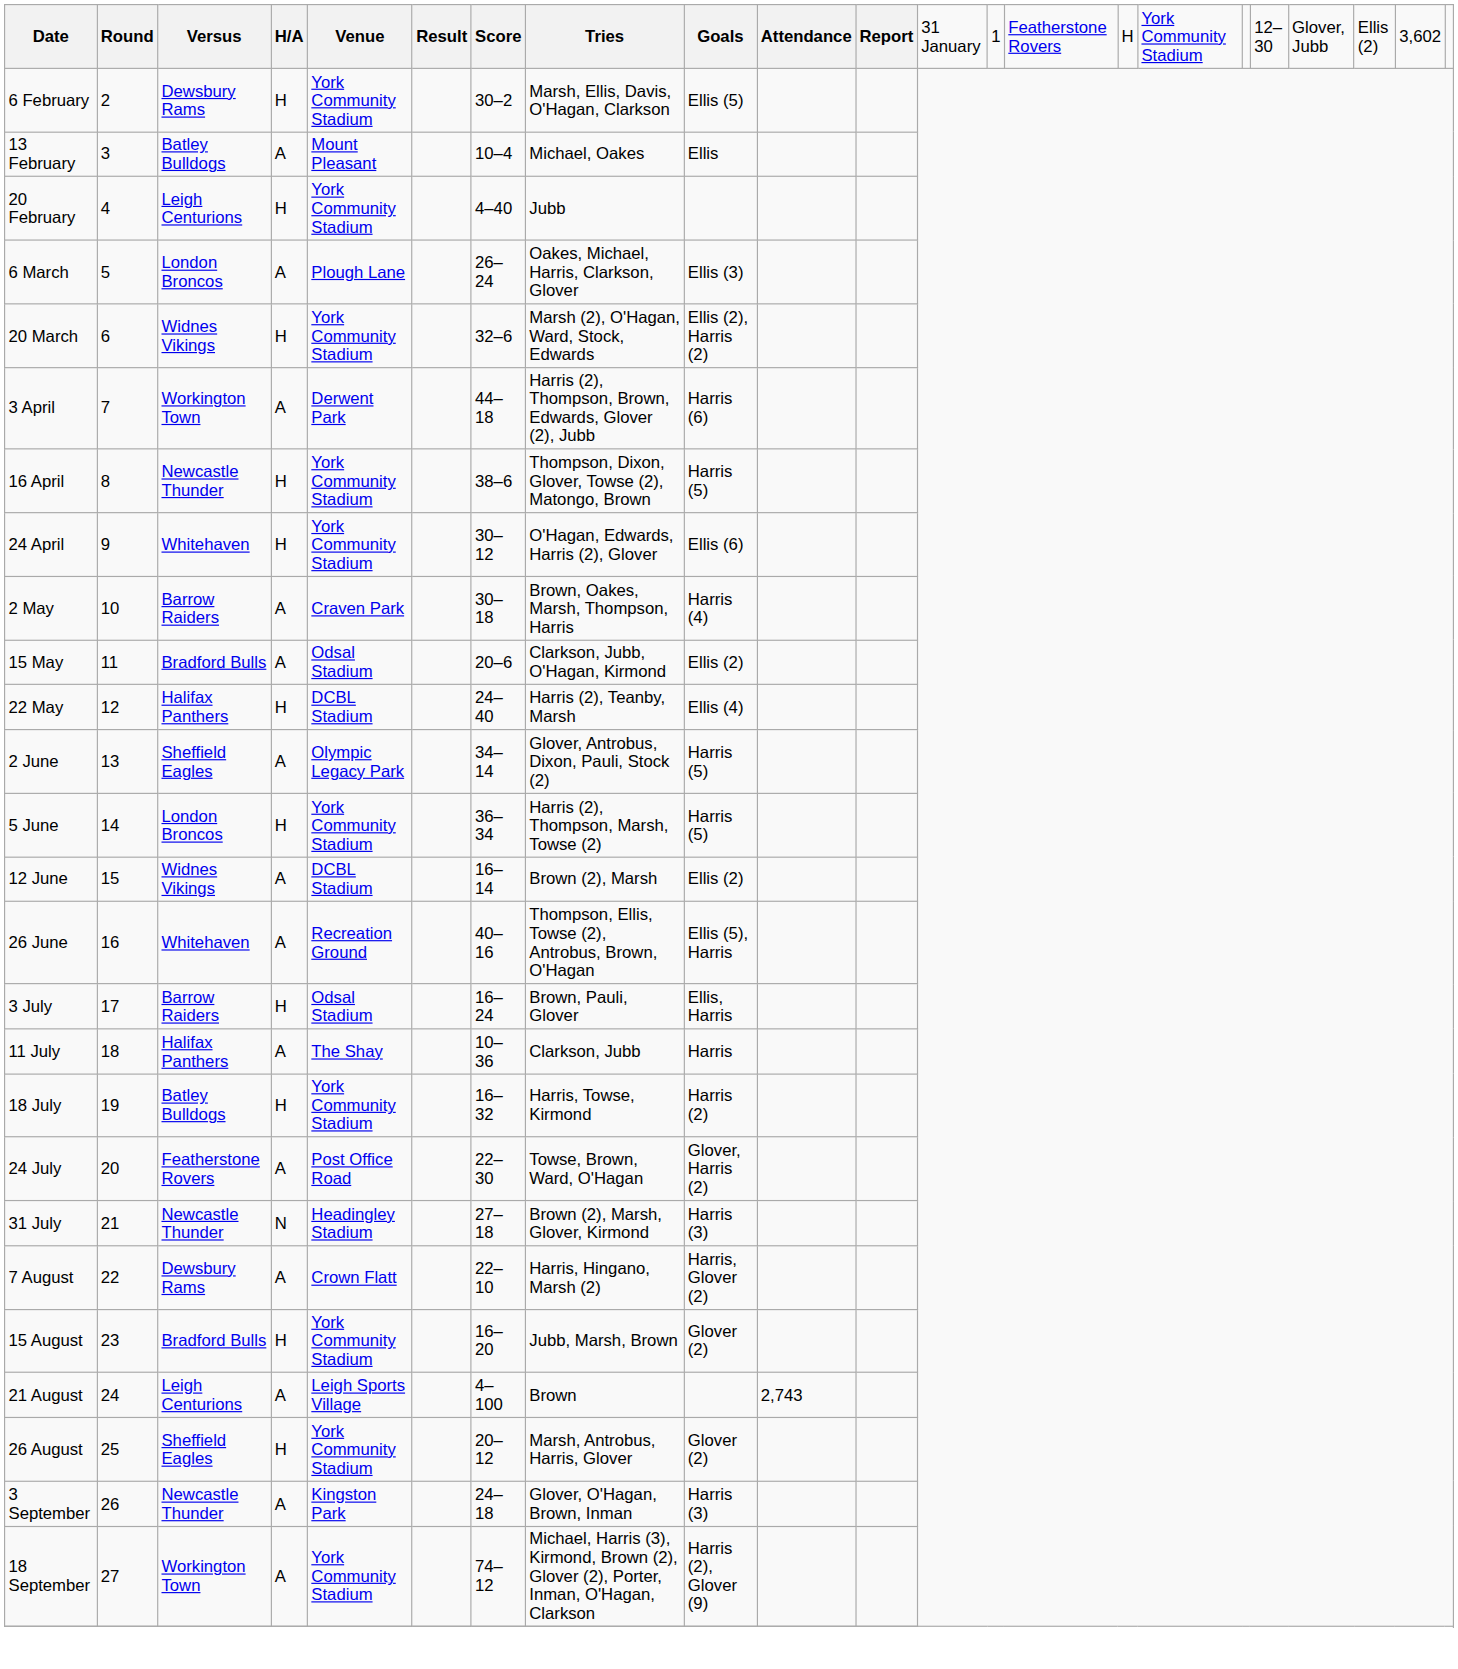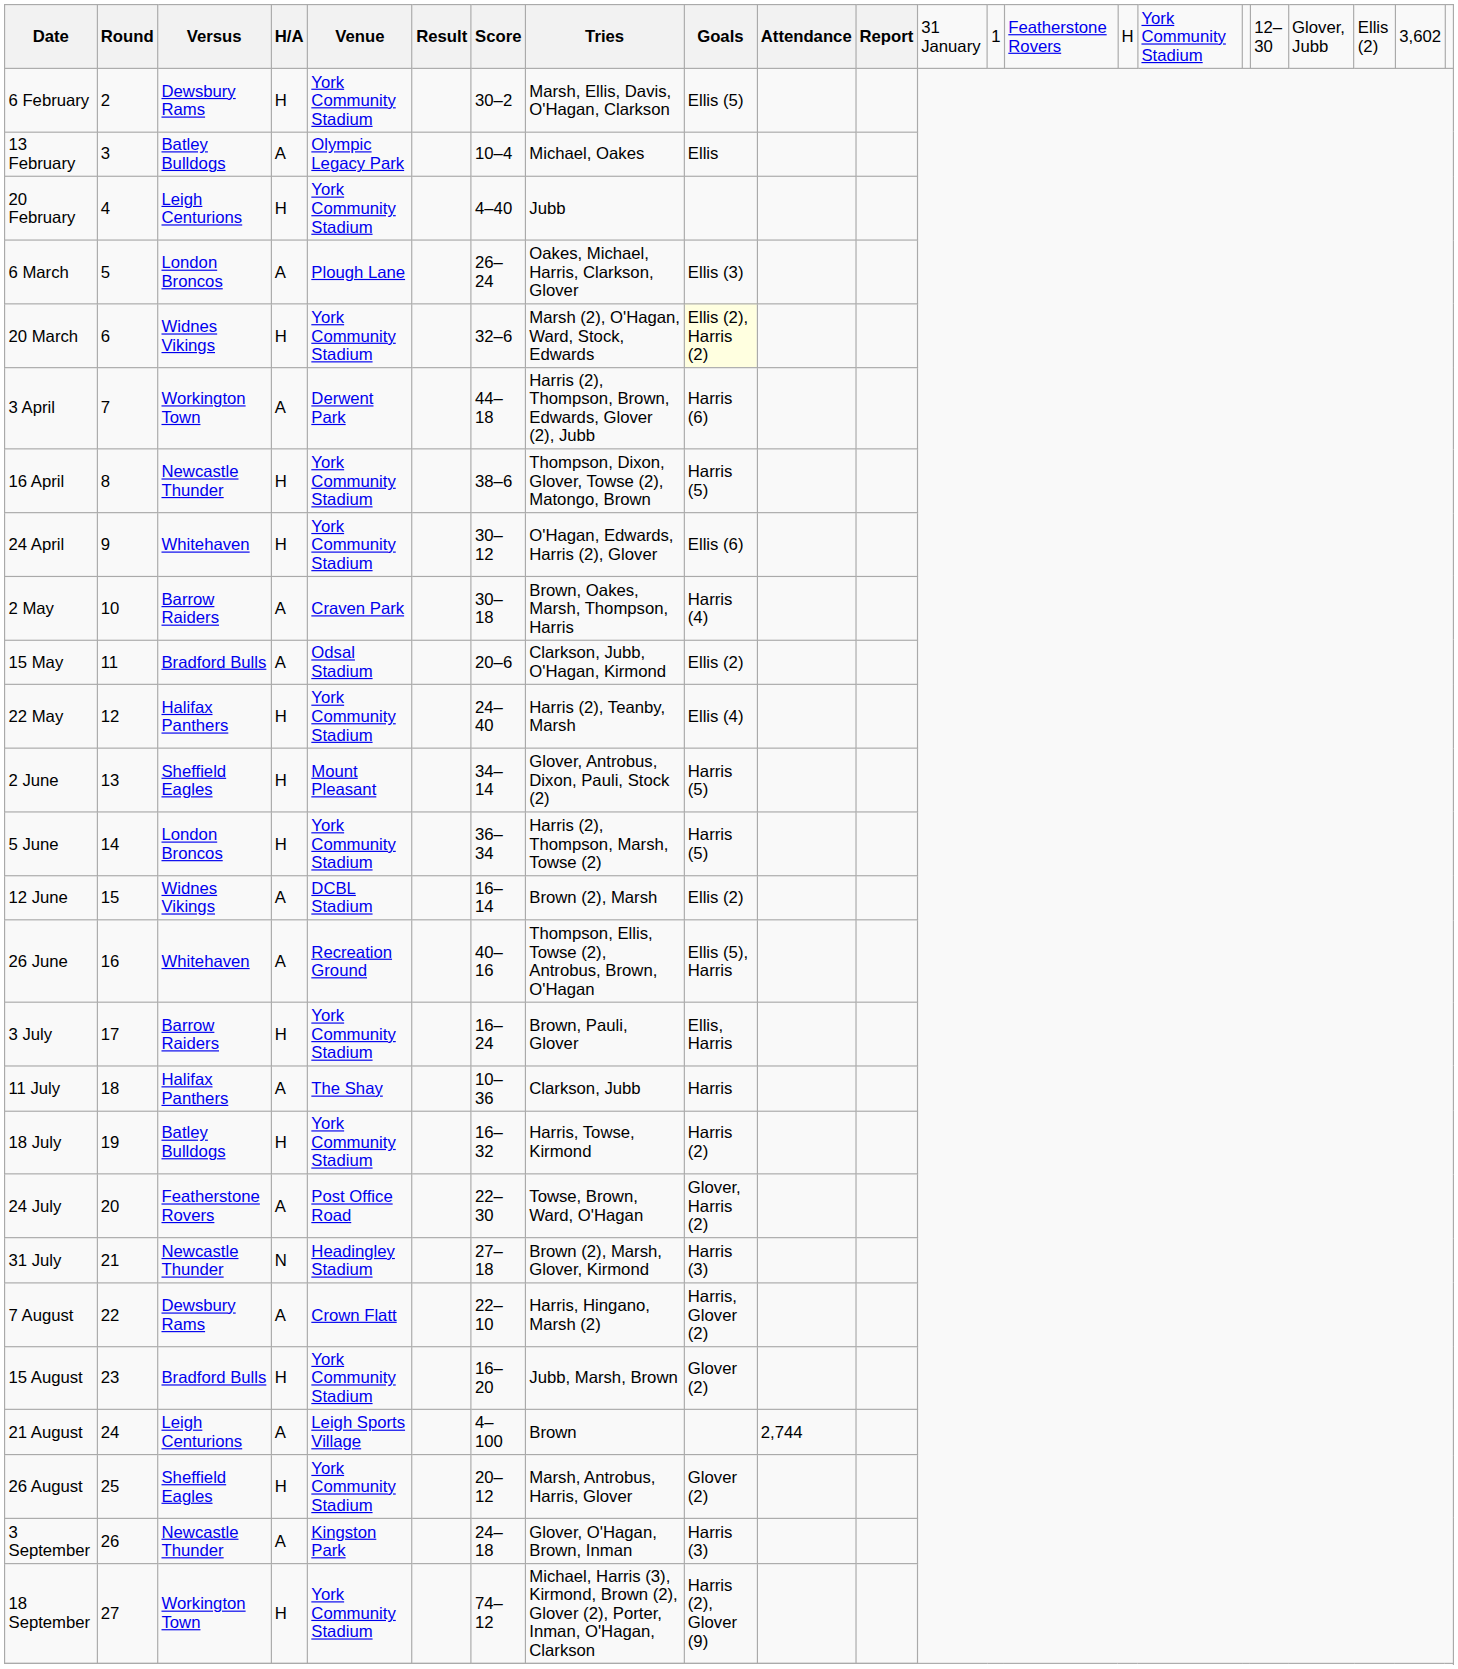 <table class="wikitable defaultleft col2center col4center col7center col10right" style="font-size:90%;">
 <tr>
 <th>Date</th>
 <th>Round</th>
 <th>Versus</th>
 <th>H/A</th>
 <th>Venue</th>
 <th>Result</th>
 <th>Score</th>
 <th>Tries</th>
 <th>Goals</th>
 <th>Attendance</th>
 <th>Report</th>
 <td>31 January</td>
 <td>1</td>
 <td> <a href='#'>Featherstone Rovers</a></td>
 <td>H</td>
 <td><a href='#'>York Community Stadium</a></td>
 <td></td>
 <td>12–30</td>
 <td>Glover, Jubb</td>
 <td>Ellis (2)</td>
 <td>3,602</td>
 <td></td>
 </tr>
 <tr>
 <td>6 February</td>
 <td>2</td>
 <td> <a href='#'>Dewsbury Rams</a></td>
 <td>H</td>
 <td><a href='#'>York Community Stadium</a></td>
 <td></td>
 <td>30–2</td>
 <td>Marsh, Ellis, Davis, O'Hagan, Clarkson</td>
 <td>Ellis (5)</td>
 <td></td>
 <td></td>
 </tr>
 <tr>
 <td>13 February</td>
 <td>3</td>
 <td> <a href='#'>Batley Bulldogs</a></td>
 <td>A</td>
-<td><a href='#'>Mount Pleasant</a></td>
+<td><a href='#'>Olympic Legacy Park</a></td>
 <td></td>
 <td>10–4</td>
 <td>Michael, Oakes</td>
 <td>Ellis</td>
 <td></td>
 <td></td>
 </tr>
 <tr>
 <td>20 February</td>
 <td>4</td>
 <td> <a href='#'>Leigh Centurions</a></td>
 <td>H</td>
 <td><a href='#'>York Community Stadium</a></td>
 <td></td>
 <td>4–40</td>
 <td>Jubb</td>
 <td></td>
 <td></td>
 <td></td>
 </tr>
 <tr>
 <td>6 March</td>
 <td>5</td>
 <td> <a href='#'>London Broncos</a></td>
 <td>A</td>
 <td><a href='#'>Plough Lane</a></td>
 <td></td>
 <td>26–24</td>
 <td>Oakes, Michael, Harris, Clarkson, Glover</td>
 <td>Ellis (3)</td>
 <td></td>
 <td></td>
 </tr>
 <tr>
 <td>20 March</td>
 <td>6</td>
 <td> <a href='#'>Widnes Vikings</a></td>
 <td>H</td>
 <td><a href='#'>York Community Stadium</a></td>
 <td></td>
 <td>32–6</td>
 <td>Marsh (2), O'Hagan, Ward, Stock, Edwards</td>
-<td>Ellis (2), Harris (2)</td>
+<td style="background: lightyellow;">Ellis (2), Harris (2)</td>
 <td></td>
 <td></td>
 </tr>
 <tr>
 <td>3 April</td>
 <td>7</td>
 <td> <a href='#'>Workington Town</a></td>
 <td>A</td>
 <td><a href='#'>Derwent Park</a></td>
 <td></td>
 <td>44–18</td>
 <td>Harris (2), Thompson, Brown, Edwards, Glover (2), Jubb</td>
 <td>Harris (6)</td>
 <td></td>
 <td></td>
 </tr>
 <tr>
 <td>16 April</td>
 <td>8</td>
 <td> <a href='#'>Newcastle Thunder</a></td>
 <td>H</td>
 <td><a href='#'>York Community Stadium</a></td>
 <td></td>
 <td>38–6</td>
 <td>Thompson, Dixon, Glover, Towse (2), Matongo, Brown</td>
 <td>Harris (5)</td>
 <td></td>
 <td></td>
 </tr>
 <tr>
 <td>24 April</td>
 <td>9</td>
 <td> <a href='#'>Whitehaven</a></td>
 <td>H</td>
 <td><a href='#'>York Community Stadium</a></td>
 <td></td>
 <td>30–12</td>
 <td>O'Hagan, Edwards, Harris (2), Glover</td>
 <td>Ellis (6)</td>
 <td></td>
 <td></td>
 </tr>
 <tr>
 <td>2 May</td>
 <td>10</td>
 <td> <a href='#'>Barrow Raiders</a></td>
 <td>A</td>
 <td><a href='#'>Craven Park</a></td>
 <td></td>
 <td>30–18</td>
 <td>Brown, Oakes, Marsh, Thompson, Harris</td>
 <td>Harris (4)</td>
 <td></td>
 <td></td>
 </tr>
 <tr>
 <td>15 May</td>
 <td>11</td>
 <td> <a href='#'>Bradford Bulls</a></td>
 <td>A</td>
 <td><a href='#'>Odsal Stadium</a></td>
 <td></td>
 <td>20–6</td>
 <td>Clarkson, Jubb, O'Hagan, Kirmond</td>
 <td>Ellis (2)</td>
 <td></td>
 <td></td>
 </tr>
 <tr>
 <td>22 May</td>
 <td>12</td>
 <td> <a href='#'>Halifax Panthers</a></td>
 <td>H</td>
-<td><a href='#'>DCBL Stadium</a></td>
+<td><a href='#'>York Community Stadium</a></td>
 <td></td>
 <td>24–40</td>
 <td>Harris (2), Teanby, Marsh</td>
 <td>Ellis (4)</td>
 <td></td>
 <td></td>
 </tr>
 <tr>
 <td>2 June</td>
 <td>13</td>
 <td> <a href='#'>Sheffield Eagles</a></td>
-<td>A</td>
-<td><a href='#'>Olympic Legacy Park</a></td>
+<td>H</td>
+<td><a href='#'>Mount Pleasant</a></td>
 <td></td>
 <td>34–14</td>
 <td>Glover, Antrobus, Dixon, Pauli, Stock (2)</td>
 <td>Harris (5)</td>
 <td></td>
 <td></td>
 </tr>
 <tr>
 <td>5 June</td>
 <td>14</td>
 <td> <a href='#'>London Broncos</a></td>
 <td>H</td>
 <td><a href='#'>York Community Stadium</a></td>
 <td></td>
 <td>36–34</td>
 <td>Harris (2), Thompson, Marsh, Towse (2)</td>
 <td>Harris (5)</td>
 <td></td>
 <td></td>
 </tr>
 <tr>
 <td>12 June</td>
 <td>15</td>
 <td> <a href='#'>Widnes Vikings</a></td>
 <td>A</td>
 <td><a href='#'>DCBL Stadium</a></td>
 <td></td>
 <td>16–14</td>
 <td>Brown (2), Marsh</td>
 <td>Ellis (2)</td>
 <td></td>
 <td></td>
 </tr>
 <tr>
 <td>26 June</td>
 <td>16</td>
 <td> <a href='#'>Whitehaven</a></td>
 <td>A</td>
 <td><a href='#'>Recreation Ground</a></td>
 <td></td>
 <td>40–16</td>
 <td>Thompson, Ellis, Towse (2), Antrobus, Brown, O'Hagan</td>
 <td>Ellis (5), Harris</td>
 <td></td>
 <td></td>
 </tr>
 <tr>
 <td>3 July</td>
 <td>17</td>
 <td> <a href='#'>Barrow Raiders</a></td>
 <td>H</td>
-<td><a href='#'>Odsal Stadium</a></td>
+<td><a href='#'>York Community Stadium</a></td>
 <td></td>
 <td>16–24</td>
 <td>Brown, Pauli, Glover</td>
 <td>Ellis, Harris</td>
 <td></td>
 <td></td>
 </tr>
 <tr>
 <td>11 July</td>
 <td>18</td>
 <td> <a href='#'>Halifax Panthers</a></td>
 <td>A</td>
 <td><a href='#'>The Shay</a></td>
 <td></td>
 <td>10–36</td>
 <td>Clarkson, Jubb</td>
 <td>Harris</td>
 <td></td>
 <td></td>
 </tr>
 <tr>
 <td>18 July</td>
 <td>19</td>
 <td> <a href='#'>Batley Bulldogs</a></td>
 <td>H</td>
 <td><a href='#'>York Community Stadium</a></td>
 <td></td>
 <td>16–32</td>
 <td>Harris, Towse, Kirmond</td>
 <td>Harris (2)</td>
 <td></td>
 <td></td>
 </tr>
 <tr>
 <td>24 July</td>
 <td>20</td>
 <td> <a href='#'>Featherstone Rovers</a></td>
 <td>A</td>
 <td><a href='#'>Post Office Road</a></td>
 <td></td>
 <td>22–30</td>
 <td>Towse, Brown, Ward, O'Hagan</td>
 <td>Glover, Harris (2)</td>
 <td></td>
 <td></td>
 </tr>
 <tr>
 <td>31 July</td>
 <td>21</td>
 <td> <a href='#'>Newcastle Thunder</a></td>
 <td>N</td>
 <td><a href='#'>Headingley Stadium</a></td>
 <td></td>
 <td>27–18</td>
 <td>Brown (2), Marsh, Glover, Kirmond</td>
 <td>Harris (3)</td>
 <td></td>
 <td></td>
 </tr>
 <tr>
 <td>7 August</td>
 <td>22</td>
 <td> <a href='#'>Dewsbury Rams</a></td>
 <td>A</td>
 <td><a href='#'>Crown Flatt</a></td>
 <td></td>
 <td>22–10</td>
 <td>Harris, Hingano, Marsh (2)</td>
 <td>Harris, Glover (2)</td>
 <td></td>
 <td></td>
 </tr>
 <tr>
 <td>15 August</td>
 <td>23</td>
 <td> <a href='#'>Bradford Bulls</a></td>
 <td>H</td>
 <td><a href='#'>York Community Stadium</a></td>
 <td></td>
 <td>16–20</td>
 <td>Jubb, Marsh, Brown</td>
 <td>Glover (2)</td>
 <td></td>
 <td></td>
 </tr>
 <tr>
 <td>21 August</td>
 <td>24</td>
 <td> <a href='#'>Leigh Centurions</a></td>
 <td>A</td>
 <td><a href='#'>Leigh Sports Village</a></td>
 <td></td>
 <td>4–100</td>
 <td>Brown</td>
 <td></td>
-<td>2,743</td>
+<td>2,744</td>
 <td></td>
 </tr>
 <tr>
 <td>26 August</td>
 <td>25</td>
 <td> <a href='#'>Sheffield Eagles</a></td>
 <td>H</td>
 <td><a href='#'>York Community Stadium</a></td>
 <td></td>
 <td>20–12</td>
 <td>Marsh, Antrobus, Harris, Glover</td>
 <td>Glover (2)</td>
 <td></td>
 <td></td>
 </tr>
 <tr>
 <td>3 September</td>
 <td>26</td>
 <td> <a href='#'>Newcastle Thunder</a></td>
 <td>A</td>
 <td><a href='#'>Kingston Park</a></td>
 <td></td>
 <td>24–18</td>
 <td>Glover, O'Hagan, Brown, Inman</td>
 <td>Harris (3)</td>
 <td></td>
 <td></td>
 </tr>
 <tr>
 <td>18 September</td>
 <td>27</td>
 <td> <a href='#'>Workington Town</a></td>
-<td>A</td>
+<td>H</td>
 <td><a href='#'>York Community Stadium</a></td>
 <td></td>
 <td>74–12</td>
 <td>Michael, Harris (3), Kirmond, Brown (2), Glover (2), Porter, Inman, O'Hagan, Clarkson</td>
 <td>Harris (2), Glover (9)</td>
 <td></td>
 <td></td>
 </tr>
 <tr>
 </tr>
 </table>
